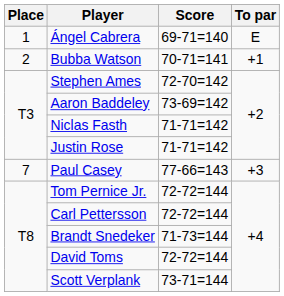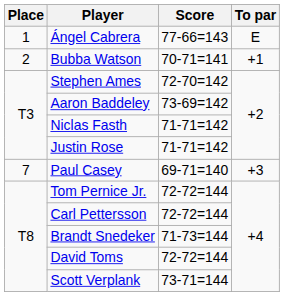 <table class="wikitable">
 <tr>
 <th>Place</th>
 <th>Player</th>
 <th>Score</th>
 <th>To par</th>
 </tr>
 <tr>
 <td align=center>1</td>
 <td> <a href='#'>Ángel Cabrera</a></td>
-<td>69-71=140</td>
+<td>77-66=143</td>
 <td align=center>E</td>
 </tr>
 <tr>
 <td align=center>2</td>
 <td> <a href='#'>Bubba Watson</a></td>
 <td>70-71=141</td>
 <td align=center>+1</td>
 </tr>
 <tr>
 <td rowspan="4" align=center>T3</td>
 <td> <a href='#'>Stephen Ames</a></td>
 <td>72-70=142</td>
 <td rowspan="4" align=center>+2</td>
 </tr>
 <tr>
 <td> <a href='#'>Aaron Baddeley</a></td>
 <td>73-69=142</td>
 </tr>
 <tr>
 <td> <a href='#'>Niclas Fasth</a></td>
 <td>71-71=142</td>
 </tr>
 <tr>
 <td> <a href='#'>Justin Rose</a></td>
 <td>71-71=142</td>
 </tr>
 <tr>
 <td align=center>7</td>
 <td> <a href='#'>Paul Casey</a></td>
-<td>77-66=143</td>
+<td>69-71=140</td>
 <td align=center>+3</td>
 </tr>
 <tr>
 <td rowspan="5" align=center>T8</td>
 <td> <a href='#'>Tom Pernice Jr.</a></td>
 <td>72-72=144</td>
 <td rowspan="5" align=center>+4</td>
 </tr>
 <tr>
 <td> <a href='#'>Carl Pettersson</a></td>
 <td>72-72=144</td>
 </tr>
 <tr>
 <td> <a href='#'>Brandt Snedeker</a></td>
 <td>71-73=144</td>
 </tr>
 <tr>
 <td> <a href='#'>David Toms</a></td>
 <td>72-72=144</td>
 </tr>
 <tr>
 <td> <a href='#'>Scott Verplank</a></td>
 <td>73-71=144</td>
 </tr>
 </table>
